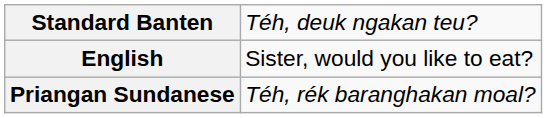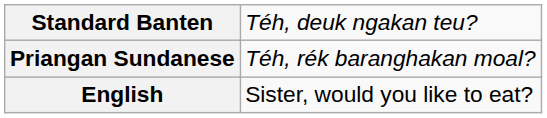 <table class="wikitable">
 <tr style="vertical-align: top;">
 <th scope="row">Standard Banten</th>
 <td><em>Téh, deuk ngakan teu?</em></td>
 </tr>
 <tr style="vertical-align: top;">
+<th scope="row">Priangan Sundanese</th>
+<td><em>Téh, rék baranghakan moal?</em></td>
+</tr>
+<tr style="vertical-align: top;">
 <th scope="row">English</th>
 <td>Sister, would you like to eat?</td>
 </tr>
-<tr style="vertical-align: top;">
-<th scope="row">Priangan Sundanese</th>
-<td><em>Téh, rék baranghakan moal?</em></td>
-</tr>
 </table>
